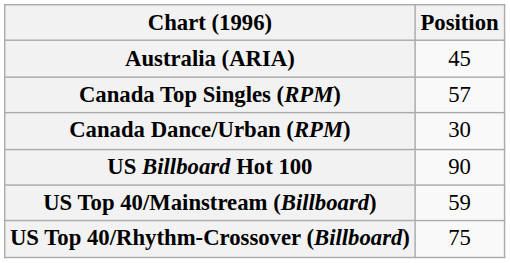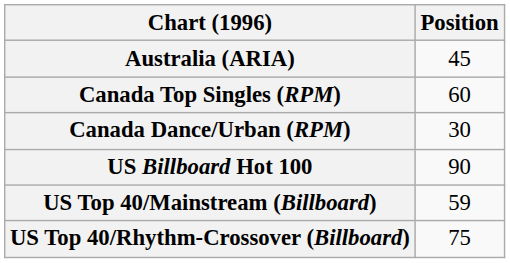 <table class="wikitable sortable plainrowheaders" style="text-align:center">
 <tr>
 <th>Chart (1996)</th>
 <th>Position</th>
 </tr>
 <tr>
 <th scope="row">Australia (ARIA)</th>
 <td>45</td>
 </tr>
 <tr>
 <th scope="row">Canada Top Singles (<em>RPM</em>)</th>
-<td>57</td>
+<td>60</td>
 </tr>
 <tr>
 <th scope="row">Canada Dance/Urban (<em>RPM</em>)</th>
 <td>30</td>
 </tr>
 <tr>
 <th scope="row">US <em>Billboard</em> Hot 100</th>
 <td>90</td>
 </tr>
 <tr>
 <th scope="row">US Top 40/Mainstream (<em>Billboard</em>)</th>
 <td>59</td>
 </tr>
 <tr>
 <th scope="row">US Top 40/Rhythm-Crossover (<em>Billboard</em>)</th>
 <td>75</td>
 </tr>
 </table>
